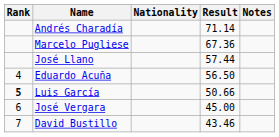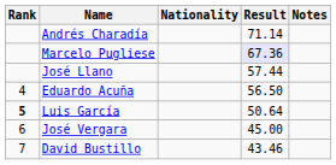 <table class="wikitable sortable" style="text-align:center">
 <tr>
 <th>Rank</th>
 <th>Name</th>
 <th>Nationality</th>
 <th>Result</th>
 <th>Notes</th>
 </tr>
 <tr>
 <td></td>
 <td align=left><a href='#'>Andrés Charadía</a></td>
 <td align=left></td>
 <td>71.14</td>
 <td></td>
 </tr>
 <tr>
 <td></td>
 <td align=left><a href='#'>Marcelo Pugliese</a></td>
 <td align=left></td>
-<td>67.36</td>
+<td style="background: lavender;">67.36</td>
 <td></td>
 </tr>
 <tr>
 <td></td>
 <td align=left><a href='#'>José Llano</a></td>
 <td align=left></td>
 <td>57.44</td>
 <td></td>
 </tr>
 <tr>
 <td>4</td>
 <td align=left><a href='#'>Eduardo Acuña</a></td>
 <td align=left></td>
 <td>56.50</td>
 <td></td>
 </tr>
 <tr>
 <td><strong>5</strong></td>
 <td align=left><a href='#'>Luis García</a></td>
 <td align=left></td>
-<td>50.66</td>
+<td>50.64</td>
 <td></td>
 </tr>
 <tr>
 <td>6</td>
 <td align=left><a href='#'>José Vergara</a></td>
 <td align=left></td>
 <td>45.00</td>
 <td></td>
 </tr>
 <tr>
 <td>7</td>
 <td align=left><a href='#'>David Bustillo</a></td>
 <td align=left></td>
 <td>43.46</td>
 <td></td>
 </tr>
 </table>
